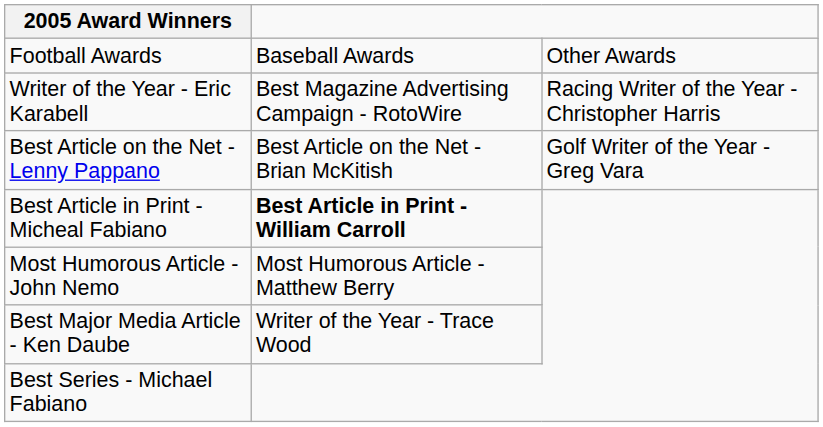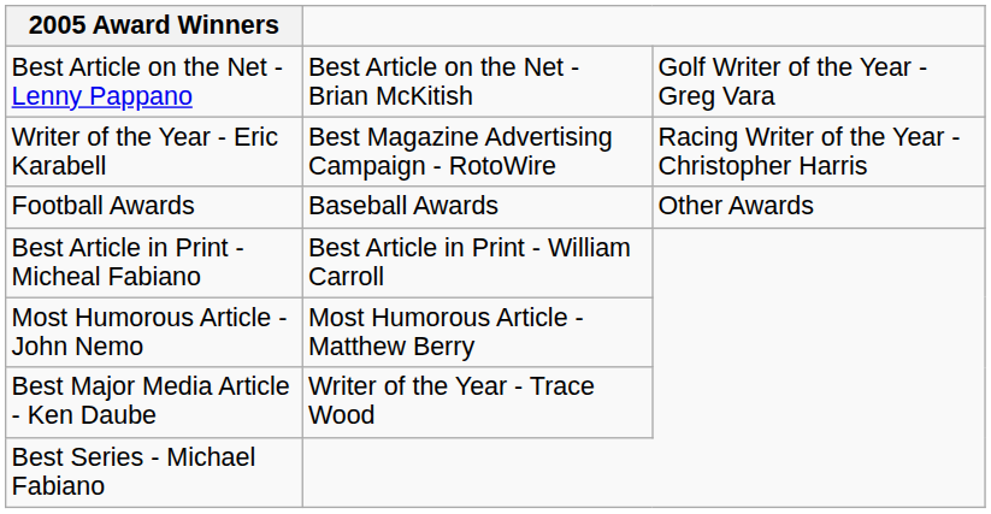 <table class="wikitable collapsible collapsed" border="1">
 <tr>
 <th>2005 Award Winners</th>
+</tr>
+<tr>
+<td>Best Article on the Net - <a href='#'>Lenny Pappano</a></td>
+<td>Best Article on the Net - Brian McKitish</td>
+<td>Golf Writer of the Year - Greg Vara</td>
+</tr>
+<tr>
+<td>Writer of the Year - Eric Karabell</td>
+<td>Best Magazine Advertising Campaign - RotoWire</td>
+<td>Racing Writer of the Year - Christopher Harris</td>
 </tr>
 <tr>
 <td>Football Awards</td>
 <td>Baseball Awards</td>
 <td>Other Awards</td>
 </tr>
 <tr>
-<td>Writer of the Year - Eric Karabell</td>
-<td>Best Magazine Advertising Campaign - RotoWire</td>
-<td>Racing Writer of the Year - Christopher Harris</td>
-</tr>
-<tr>
-<td>Best Article on the Net - <a href='#'>Lenny Pappano</a></td>
-<td>Best Article on the Net - Brian McKitish</td>
-<td>Golf Writer of the Year - Greg Vara</td>
-</tr>
-<tr>
 <td>Best Article in Print - Micheal Fabiano</td>
-<td><strong>Best Article in Print - William Carroll</strong></td>
+<td>Best Article in Print - William Carroll</td>
 </tr>
 <tr>
 <td>Most Humorous Article - John Nemo</td>
 <td>Most Humorous Article - Matthew Berry</td>
 </tr>
 <tr>
 <td>Best Major Media Article - Ken Daube</td>
 <td>Writer of the Year - Trace Wood</td>
 </tr>
 <tr>
 <td>Best Series - Michael Fabiano</td>
 </tr>
 </table>
